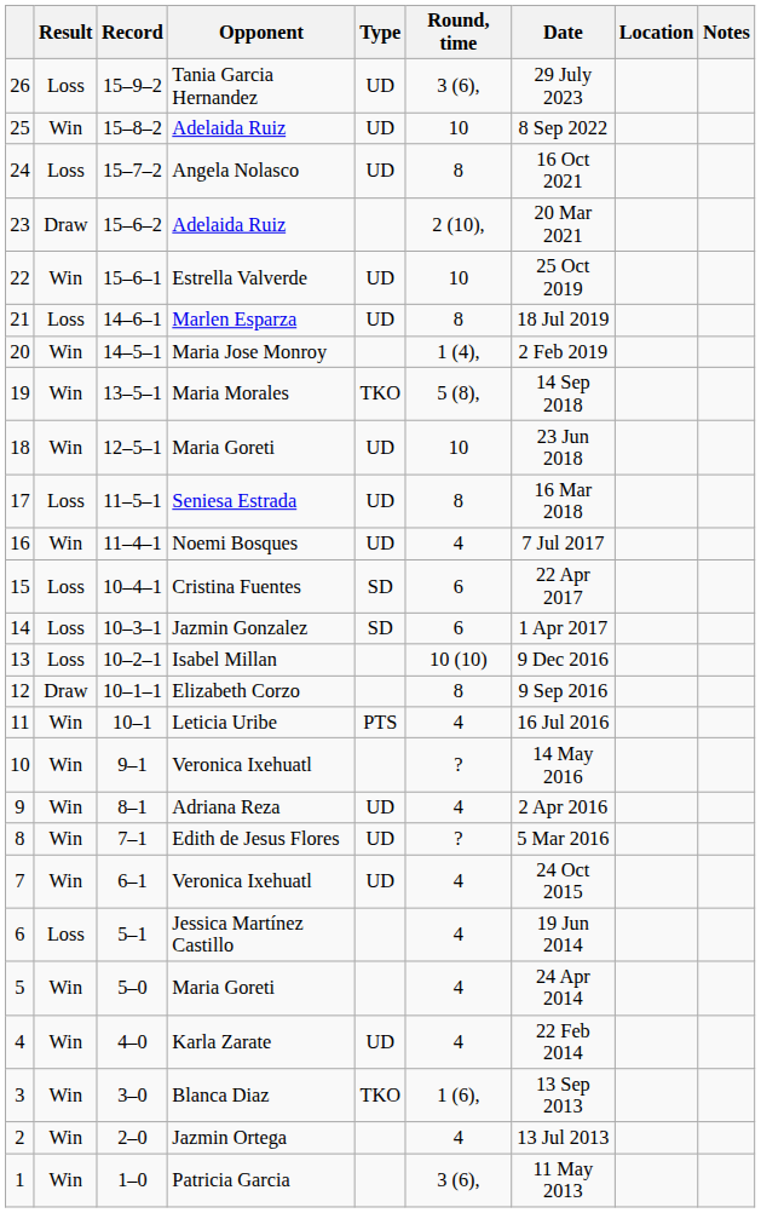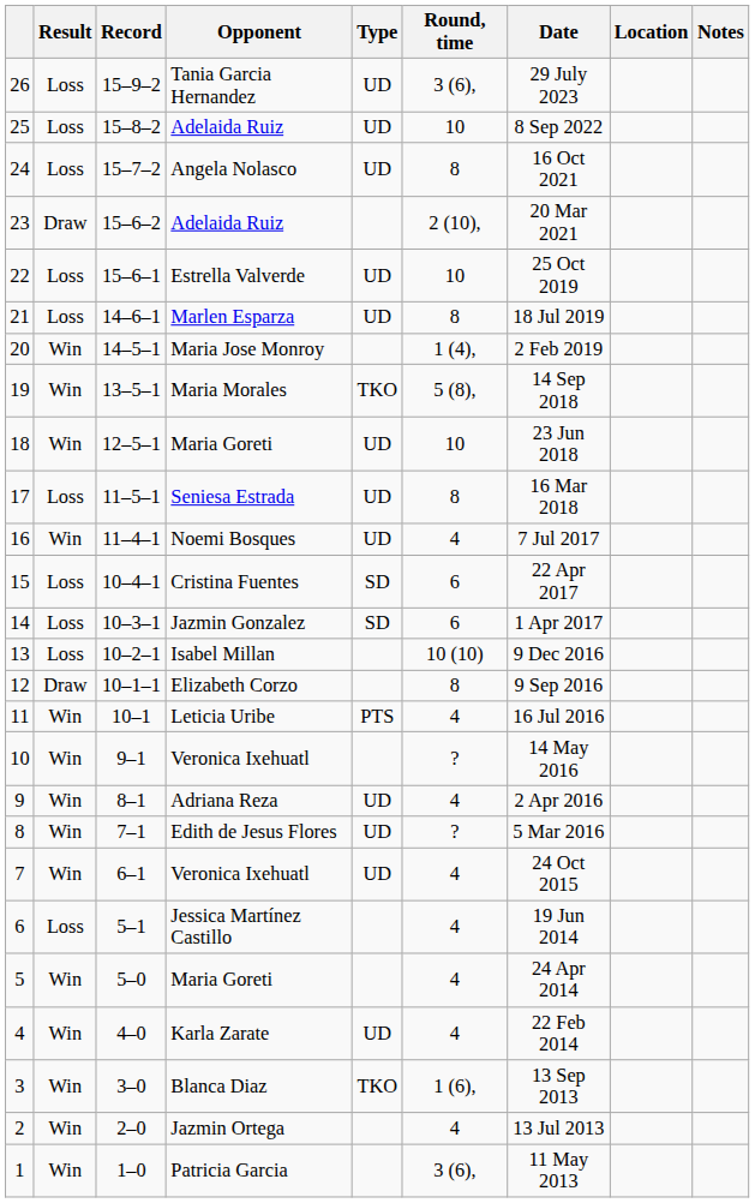 <table class=wikitable style=text-align:center>
 <tr>
 <th></th>
 <th>Result</th>
 <th>Record</th>
 <th>Opponent</th>
 <th>Type</th>
 <th>Round, time</th>
 <th>Date</th>
 <th>Location</th>
 <th>Notes</th>
 </tr>
 <tr>
 <td>26</td>
 <td>Loss</td>
 <td>15–9–2</td>
 <td align=left>Tania Garcia Hernandez</td>
 <td>UD</td>
 <td>3 (6), </td>
 <td>29 July 2023</td>
 <td align=left></td>
 <td align=left></td>
 </tr>
 <tr>
 <td>25</td>
-<td>Win</td>
+<td>Loss</td>
 <td>15–8–2</td>
 <td align=left><a href='#'>Adelaida Ruiz</a></td>
 <td>UD</td>
 <td>10</td>
 <td>8 Sep 2022</td>
 <td align=left></td>
 <td align=left></td>
 </tr>
 <tr>
 <td>24</td>
 <td>Loss</td>
 <td>15–7–2</td>
 <td align=left>Angela Nolasco</td>
 <td>UD</td>
 <td>8</td>
 <td>16 Oct 2021</td>
 <td align=left></td>
 <td align=left></td>
 </tr>
 <tr>
 <td>23</td>
 <td>Draw</td>
 <td>15–6–2</td>
 <td align=left><a href='#'>Adelaida Ruiz</a></td>
 <td></td>
 <td>2 (10), </td>
 <td>20 Mar 2021</td>
 <td align=left></td>
 <td align=left></td>
 </tr>
 <tr>
 <td>22</td>
-<td>Win</td>
+<td>Loss</td>
 <td>15–6–1</td>
 <td align=left>Estrella Valverde</td>
 <td>UD</td>
 <td>10</td>
 <td>25 Oct 2019</td>
 <td align=left></td>
 <td align=left></td>
 </tr>
 <tr>
 <td>21</td>
 <td>Loss</td>
 <td>14–6–1</td>
 <td align=left><a href='#'>Marlen Esparza</a></td>
 <td>UD</td>
 <td>8</td>
 <td>18 Jul 2019</td>
 <td align=left></td>
 <td align=left></td>
 </tr>
 <tr>
 <td>20</td>
 <td>Win</td>
 <td>14–5–1</td>
 <td align=left>Maria Jose Monroy</td>
 <td></td>
 <td>1 (4), </td>
 <td>2 Feb 2019</td>
 <td align=left></td>
 <td align=left></td>
 </tr>
 <tr>
 <td>19</td>
 <td>Win</td>
 <td>13–5–1</td>
 <td align=left>Maria Morales</td>
 <td>TKO</td>
 <td>5 (8), </td>
 <td>14 Sep 2018</td>
 <td align=left></td>
 <td align=left></td>
 </tr>
 <tr>
 <td>18</td>
 <td>Win</td>
 <td>12–5–1</td>
 <td align=left>Maria Goreti</td>
 <td>UD</td>
 <td>10</td>
 <td>23 Jun 2018</td>
 <td align=left></td>
 <td align=left></td>
 </tr>
 <tr>
 <td>17</td>
 <td>Loss</td>
 <td>11–5–1</td>
 <td align=left><a href='#'>Seniesa Estrada</a></td>
 <td>UD</td>
 <td>8</td>
 <td>16 Mar 2018</td>
 <td align=left></td>
 <td align=left></td>
 </tr>
 <tr>
 <td>16</td>
 <td>Win</td>
 <td>11–4–1</td>
 <td align=left>Noemi Bosques</td>
 <td>UD</td>
 <td>4</td>
 <td>7 Jul 2017</td>
 <td align=left></td>
 <td align=left></td>
 </tr>
 <tr>
 <td>15</td>
 <td>Loss</td>
 <td>10–4–1</td>
 <td align=left>Cristina Fuentes</td>
 <td>SD</td>
 <td>6</td>
 <td>22 Apr 2017</td>
 <td align=left></td>
 <td align=left></td>
 </tr>
 <tr>
 <td>14</td>
 <td>Loss</td>
 <td>10–3–1</td>
 <td align=left>Jazmin Gonzalez</td>
 <td>SD</td>
 <td>6</td>
 <td>1 Apr 2017</td>
 <td align=left></td>
 <td align=left></td>
 </tr>
 <tr>
 <td>13</td>
 <td>Loss</td>
 <td>10–2–1</td>
 <td align=left>Isabel Millan</td>
 <td></td>
 <td>10 (10)</td>
 <td>9 Dec 2016</td>
 <td align=left></td>
 <td align=left></td>
 </tr>
 <tr>
 <td>12</td>
 <td>Draw</td>
 <td>10–1–1</td>
 <td align=left>Elizabeth Corzo</td>
 <td></td>
 <td>8</td>
 <td>9 Sep 2016</td>
 <td align=left></td>
 <td align=left></td>
 </tr>
 <tr>
 <td>11</td>
 <td>Win</td>
 <td>10–1</td>
 <td align=left>Leticia Uribe</td>
 <td>PTS</td>
 <td>4</td>
 <td>16 Jul 2016</td>
 <td align=left></td>
 <td align=left></td>
 </tr>
 <tr>
 <td>10</td>
 <td>Win</td>
 <td>9–1</td>
 <td align=left>Veronica Ixehuatl</td>
 <td></td>
 <td>?</td>
 <td>14 May 2016</td>
 <td align=left></td>
 <td align=left></td>
 </tr>
 <tr>
 <td>9</td>
 <td>Win</td>
 <td>8–1</td>
 <td align=left>Adriana Reza</td>
 <td>UD</td>
 <td>4</td>
 <td>2 Apr 2016</td>
 <td align=left></td>
 <td align=left></td>
 </tr>
 <tr>
 <td>8</td>
 <td>Win</td>
 <td>7–1</td>
 <td align=left>Edith de Jesus Flores</td>
 <td>UD</td>
 <td>?</td>
 <td>5 Mar 2016</td>
 <td align=left></td>
 <td align=left></td>
 </tr>
 <tr>
 <td>7</td>
 <td>Win</td>
 <td>6–1</td>
 <td align=left>Veronica Ixehuatl</td>
 <td>UD</td>
 <td>4</td>
 <td>24 Oct 2015</td>
 <td align=left></td>
 <td align=left></td>
 </tr>
 <tr>
 <td>6</td>
 <td>Loss</td>
 <td>5–1</td>
 <td align=left>Jessica Martínez Castillo</td>
 <td></td>
 <td>4</td>
 <td>19 Jun 2014</td>
 <td align=left></td>
 <td align=left></td>
 </tr>
 <tr>
 <td>5</td>
 <td>Win</td>
 <td>5–0</td>
 <td align=left>Maria Goreti</td>
 <td></td>
 <td>4</td>
 <td>24 Apr 2014</td>
 <td align=left></td>
 <td align=left></td>
 </tr>
 <tr>
 <td>4</td>
 <td>Win</td>
 <td>4–0</td>
 <td align=left>Karla Zarate</td>
 <td>UD</td>
 <td>4</td>
 <td>22 Feb 2014</td>
 <td align=left></td>
 <td align=left></td>
 </tr>
 <tr>
 <td>3</td>
 <td>Win</td>
 <td>3–0</td>
 <td align=left>Blanca Diaz</td>
 <td>TKO</td>
 <td>1 (6), </td>
 <td>13 Sep 2013</td>
 <td align=left></td>
 <td align=left></td>
 </tr>
 <tr>
 <td>2</td>
 <td>Win</td>
 <td>2–0</td>
 <td align=left>Jazmin Ortega</td>
 <td></td>
 <td>4</td>
 <td>13 Jul 2013</td>
 <td align=left></td>
 <td align=left></td>
 </tr>
 <tr>
 <td>1</td>
 <td>Win</td>
 <td>1–0</td>
 <td align=left>Patricia Garcia</td>
 <td></td>
 <td>3 (6), </td>
 <td>11 May 2013</td>
 <td align=left></td>
 <td align=left></td>
 </tr>
 </table>
